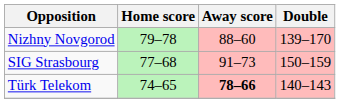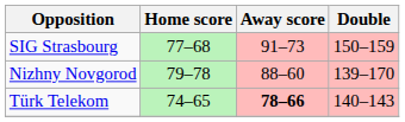 <table class="wikitable" style="text-align: center;">
 <tr>
 <th>Opposition</th>
 <th>Home score</th>
 <th>Away score</th>
 <th>Double</th>
 </tr>
 <tr>
+<td align="left"> <a href='#'>SIG Strasbourg</a></td>
+<td bgcolor=#BBF3BB>77–68</td>
+<td bgcolor=#FFBBBB>91–73</td>
+<td bgcolor=#FFBBBB>150–159</td>
+</tr>
+<tr>
 <td align="left"> <a href='#'>Nizhny Novgorod</a></td>
 <td bgcolor=#BBF3BB>79–78</td>
 <td bgcolor=#FFBBBB>88–60</td>
 <td bgcolor=#FFBBBB>139–170</td>
-</tr>
-<tr>
-<td align="left"> <a href='#'>SIG Strasbourg</a></td>
-<td bgcolor=#BBF3BB>77–68</td>
-<td bgcolor=#FFBBBB>91–73</td>
-<td bgcolor=#FFBBBB>150–159</td>
 </tr>
 <tr>
 <td align="left"> <a href='#'>Türk Telekom</a></td>
 <td bgcolor=#BBF3BB>74–65</td>
 <td bgcolor=#FFBBBB><strong>78–66</strong></td>
 <td bgcolor=#FFBBBB>140–143</td>
 </tr>
 <tr>
 </tr>
 </table>
